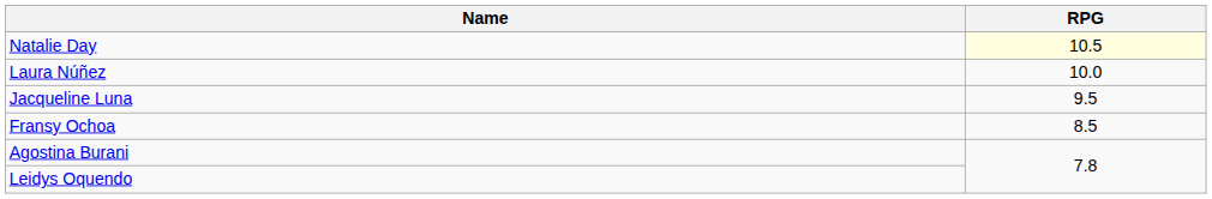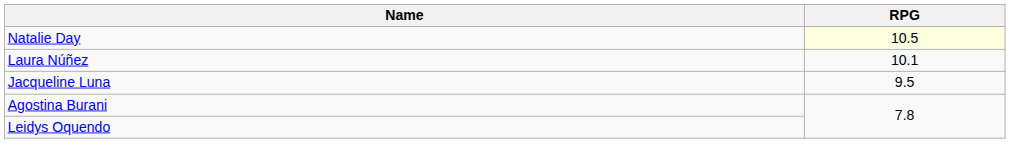 <table class=wikitable width="90%">
 <tr>
 <th width="80%">Name</th>
 <th width="20%">RPG</th>
 </tr>
 <tr>
 <td> <a href='#'>Natalie Day</a></td>
 <td align=center style="background: lightyellow;">10.5</td>
 </tr>
 <tr>
 <td> <a href='#'>Laura Núñez</a></td>
-<td align=center>10.0</td>
+<td align=center>10.1</td>
 </tr>
 <tr>
 <td> <a href='#'>Jacqueline Luna</a></td>
 <td align=center>9.5</td>
-</tr>
-<tr>
-<td> <a href='#'>Fransy Ochoa</a></td>
-<td align=center>8.5</td>
 </tr>
 <tr>
 <td> <a href='#'>Agostina Burani</a></td>
 <td align=center rowspan=2>7.8</td>
 </tr>
 <tr>
 <td> <a href='#'>Leidys Oquendo</a></td>
 </tr>
 </table>
